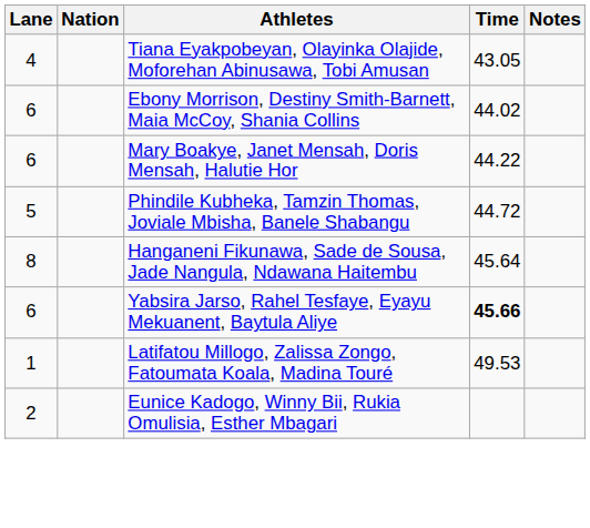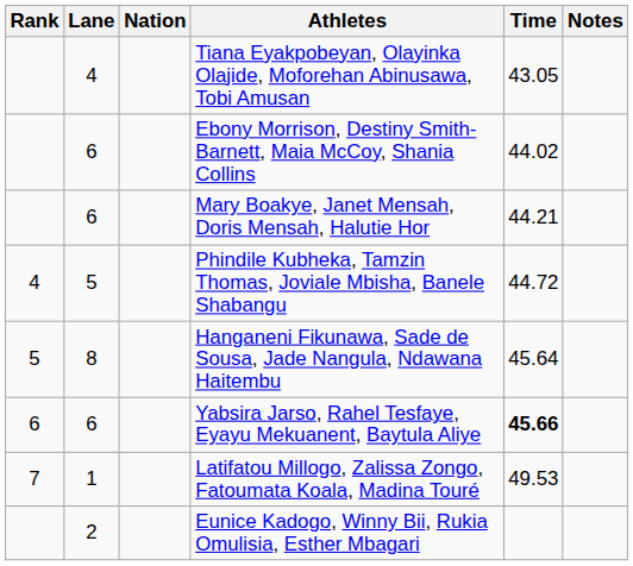 <table class="wikitable sortable" width=80% style="text-align:center;">
 <tr>
+<th>Rank</th>
 <th>Lane</th>
 <th>Nation</th>
 <th>Athletes</th>
 <th>Time</th>
 <th>Notes</th>
 </tr>
 <tr>
+<td></td>
 <td>4</td>
 <td align=left></td>
 <td align=left><a href='#'>Tiana Eyakpobeyan</a>, <a href='#'>Olayinka Olajide</a>, <a href='#'>Moforehan Abinusawa</a>, <a href='#'>Tobi Amusan</a></td>
 <td>43.05</td>
 <td></td>
 </tr>
 <tr>
+<td></td>
 <td>6</td>
 <td align=left></td>
 <td align=left><a href='#'>Ebony Morrison</a>, <a href='#'>Destiny Smith-Barnett</a>, <a href='#'>Maia McCoy</a>, <a href='#'>Shania Collins</a></td>
 <td>44.02</td>
 <td></td>
 </tr>
 <tr>
+<td></td>
 <td>6</td>
 <td align=left></td>
 <td align=left><a href='#'>Mary Boakye</a>, <a href='#'>Janet Mensah</a>, <a href='#'>Doris Mensah</a>, <a href='#'>Halutie Hor</a></td>
-<td>44.22</td>
+<td>44.21</td>
 <td></td>
 </tr>
 <tr>
+<td>4</td>
 <td>5</td>
 <td align=left></td>
 <td align=left><a href='#'>Phindile Kubheka</a>, <a href='#'>Tamzin Thomas</a>, <a href='#'>Joviale Mbisha</a>, <a href='#'>Banele Shabangu</a></td>
 <td>44.72</td>
 <td></td>
 </tr>
 <tr>
+<td>5</td>
 <td>8</td>
 <td align=left></td>
 <td align=left><a href='#'>Hanganeni Fikunawa</a>, <a href='#'>Sade de Sousa</a>, <a href='#'>Jade Nangula</a>, <a href='#'>Ndawana Haitembu</a></td>
 <td>45.64</td>
 <td></td>
 </tr>
 <tr>
 <td>6</td>
+<td>6</td>
 <td align=left></td>
 <td align=left><a href='#'>Yabsira Jarso</a>, <a href='#'>Rahel Tesfaye</a>, <a href='#'>Eyayu Mekuanent</a>, <a href='#'>Baytula Aliye</a></td>
 <td><strong>45.66</strong></td>
 <td></td>
 </tr>
 <tr>
+<td>7</td>
 <td>1</td>
 <td align=left></td>
 <td align=left><a href='#'>Latifatou Millogo</a>, <a href='#'>Zalissa Zongo</a>, <a href='#'>Fatoumata Koala</a>, <a href='#'>Madina Touré</a></td>
 <td>49.53</td>
 <td></td>
 </tr>
 <tr>
+<td></td>
 <td>2</td>
 <td align=left></td>
 <td align=left><a href='#'>Eunice Kadogo</a>, <a href='#'>Winny Bii</a>, <a href='#'>Rukia Omulisia</a>, <a href='#'>Esther Mbagari</a></td>
 <td></td>
 <td></td>
 </tr>
 </table>
